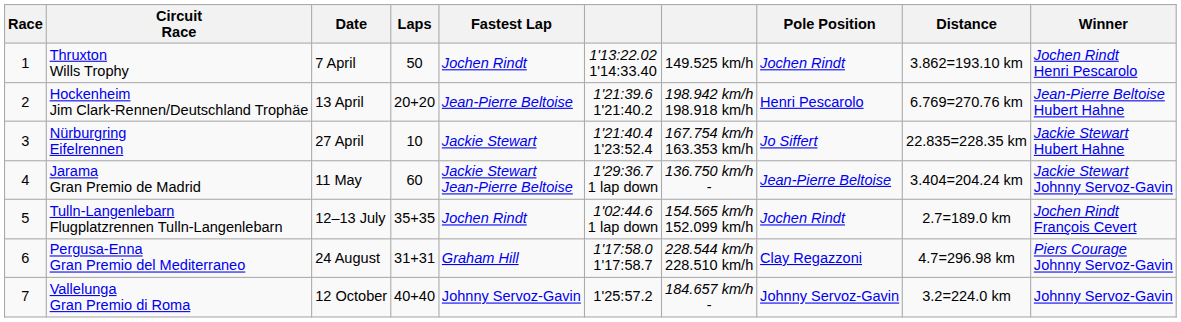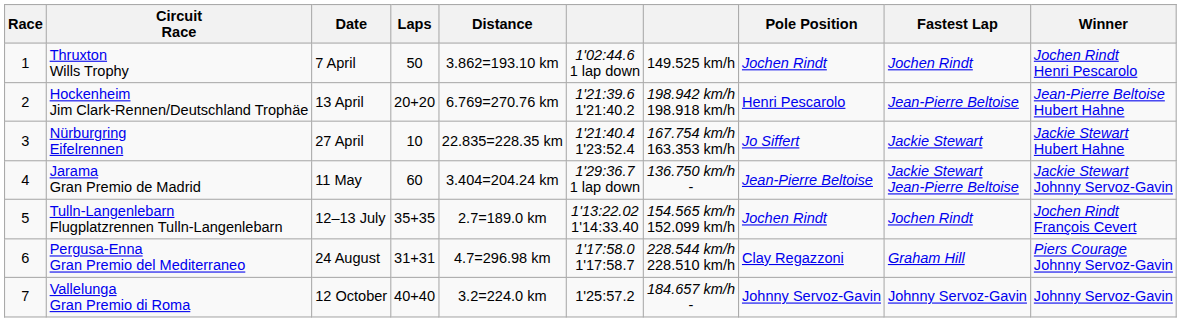 <table class="wikitable" style="font-size: 85%; text-align:center">
 <tr>
 <th>Race</th>
 <th>Circuit <br> Race</th>
 <th>Date</th>
 <th>Laps</th>
-<th>Fastest Lap</th>
+<th>Distance</th>
 <th></th>
 <th></th>
 <th>Pole Position</th>
-<th>Distance</th>
+<th>Fastest Lap</th>
 <th>Winner</th>
 </tr>
 <tr>
 <td>1</td>
 <td align="left"> <a href='#'>Thruxton</a> <br> Wills Trophy</td>
 <td align="left">7 April</td>
 <td>50</td>
-<td align="left"> <em><a href='#'>Jochen Rindt</a></em></td>
-<td><em>1'13:22.02</em><br>1'14:33.40</td>
+<td>3.862=193.10 km</td>
+<td><em>1'02:44.6</em><br>1 lap down</td>
 <td>149.525 km/h</td>
 <td align="left"> <em><a href='#'>Jochen Rindt</a></em></td>
-<td>3.862=193.10 km</td>
+<td align="left"> <em><a href='#'>Jochen Rindt</a></em></td>
 <td align="left"> <em><a href='#'>Jochen Rindt</a></em><br>  <a href='#'>Henri Pescarolo</a></td>
 </tr>
 <tr>
 <td>2</td>
 <td align="left"> <a href='#'>Hockenheim</a> <br> Jim Clark-Rennen/Deutschland Trophäe</td>
 <td align="left">13 April</td>
 <td>20+20</td>
-<td align="left"> <em><a href='#'>Jean-Pierre Beltoise</a></em></td>
+<td>6.769=270.76 km</td>
 <td><em>1'21:39.6</em><br>1'21:40.2</td>
 <td><em>198.942 km/h</em><br>198.918 km/h</td>
 <td align="left"> <a href='#'>Henri Pescarolo</a></td>
-<td>6.769=270.76 km</td>
+<td align="left"> <em><a href='#'>Jean-Pierre Beltoise</a></em></td>
 <td align="left"> <em><a href='#'>Jean-Pierre Beltoise</a></em><br> <a href='#'>Hubert Hahne</a></td>
 </tr>
 <tr>
 <td>3</td>
 <td align="left"> <a href='#'>Nürburgring</a> <br> <a href='#'>Eifelrennen</a></td>
 <td align="left">27 April</td>
 <td>10</td>
-<td align="left"> <em><a href='#'>Jackie Stewart</a></em></td>
+<td>22.835=228.35 km</td>
 <td><em>1'21:40.4</em><br>1'23:52.4</td>
 <td><em>167.754 km/h</em><br>163.353 km/h</td>
 <td align="left"> <em><a href='#'>Jo Siffert</a></em></td>
-<td>22.835=228.35 km</td>
+<td align="left"> <em><a href='#'>Jackie Stewart</a></em></td>
 <td align="left"> <em><a href='#'>Jackie Stewart</a></em><br> <a href='#'>Hubert Hahne</a></td>
 </tr>
 <tr>
 <td>4</td>
 <td align="left"> <a href='#'>Jarama</a> <br> Gran Premio de Madrid</td>
 <td align="left">11 May</td>
 <td>60</td>
-<td align="left"> <em><a href='#'>Jackie Stewart</a></em><br> <em><a href='#'>Jean-Pierre Beltoise</a></em></td>
+<td>3.404=204.24 km</td>
 <td><em>1'29:36.7</em><br>1 lap down</td>
 <td><em>136.750 km/h</em><br>-</td>
 <td align="left"> <em><a href='#'>Jean-Pierre Beltoise</a></em></td>
-<td>3.404=204.24 km</td>
+<td align="left"> <em><a href='#'>Jackie Stewart</a></em><br> <em><a href='#'>Jean-Pierre Beltoise</a></em></td>
 <td align="left"> <em><a href='#'>Jackie Stewart</a></em><br> <a href='#'>Johnny Servoz-Gavin</a></td>
 </tr>
 <tr>
 <td>5</td>
 <td align="left"> <a href='#'>Tulln-Langenlebarn</a> <br> Flugplatzrennen Tulln-Langenlebarn</td>
 <td align="left">12–13 July</td>
 <td>35+35</td>
-<td align="left"> <em><a href='#'>Jochen Rindt</a></em></td>
-<td><em>1'02:44.6</em><br>1 lap down</td>
+<td>2.7=189.0 km</td>
+<td><em>1'13:22.02</em><br>1'14:33.40</td>
 <td><em>154.565 km/h</em><br>152.099 km/h</td>
 <td align="left"> <em><a href='#'>Jochen Rindt</a></em></td>
-<td>2.7=189.0 km</td>
+<td align="left"> <em><a href='#'>Jochen Rindt</a></em></td>
 <td align="left"> <em><a href='#'>Jochen Rindt</a></em><br> <a href='#'>François Cevert</a></td>
 </tr>
 <tr>
 <td>6</td>
 <td align="left"> <a href='#'>Pergusa-Enna</a> <br> <a href='#'>Gran Premio del Mediterraneo</a></td>
 <td align="left">24 August</td>
 <td>31+31</td>
-<td align="left"> <em><a href='#'>Graham Hill</a></em></td>
+<td>4.7=296.98 km</td>
 <td><em>1'17:58.0</em><br>1'17:58.7</td>
 <td><em>228.544 km/h</em><br>228.510 km/h</td>
 <td align="left"> <a href='#'>Clay Regazzoni</a></td>
-<td>4.7=296.98 km</td>
+<td align="left"> <em><a href='#'>Graham Hill</a></em></td>
 <td align="left"> <em><a href='#'>Piers Courage</a></em><br> <a href='#'>Johnny Servoz-Gavin</a></td>
 </tr>
 <tr>
 <td>7</td>
 <td align="left"> <a href='#'>Vallelunga</a> <br> <a href='#'>Gran Premio di Roma</a></td>
 <td align="left">12 October</td>
 <td>40+40</td>
-<td align="left"> <a href='#'>Johnny Servoz-Gavin</a></td>
+<td>3.2=224.0 km</td>
 <td>1'25:57.2</td>
 <td><em>184.657 km/h</em><br>-</td>
 <td align="left"> <a href='#'>Johnny Servoz-Gavin</a></td>
-<td>3.2=224.0 km</td>
+<td align="left"> <a href='#'>Johnny Servoz-Gavin</a></td>
 <td align="left"> <a href='#'>Johnny Servoz-Gavin</a></td>
 </tr>
 </table>
